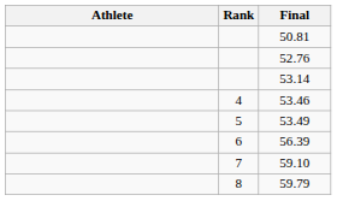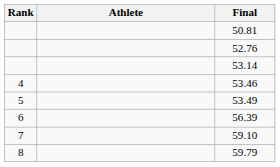 <table class=wikitable style="text-align:center">
 <tr>
+<th width=40>Rank</th>
 <th width=250>Athlete</th>
-<th width=40>Rank</th>
 <th width=80>Final</th>
 </tr>
 <tr>
+<td></td>
 <td align=left></td>
-<td></td>
 <td>50.81</td>
 </tr>
 <tr>
+<td></td>
 <td align=left></td>
-<td></td>
 <td>52.76</td>
 </tr>
 <tr>
+<td></td>
 <td align=left></td>
-<td></td>
 <td>53.14</td>
 </tr>
 <tr>
+<td>4</td>
 <td align=left></td>
-<td>4</td>
 <td>53.46</td>
 </tr>
 <tr>
+<td>5</td>
 <td align=left></td>
-<td>5</td>
 <td>53.49</td>
 </tr>
 <tr>
+<td>6</td>
 <td align=left></td>
-<td>6</td>
 <td>56.39</td>
 </tr>
 <tr>
+<td>7</td>
 <td align=left></td>
-<td>7</td>
 <td>59.10</td>
 </tr>
 <tr>
+<td>8</td>
 <td align=left></td>
-<td>8</td>
 <td>59.79</td>
 </tr>
 </table>
